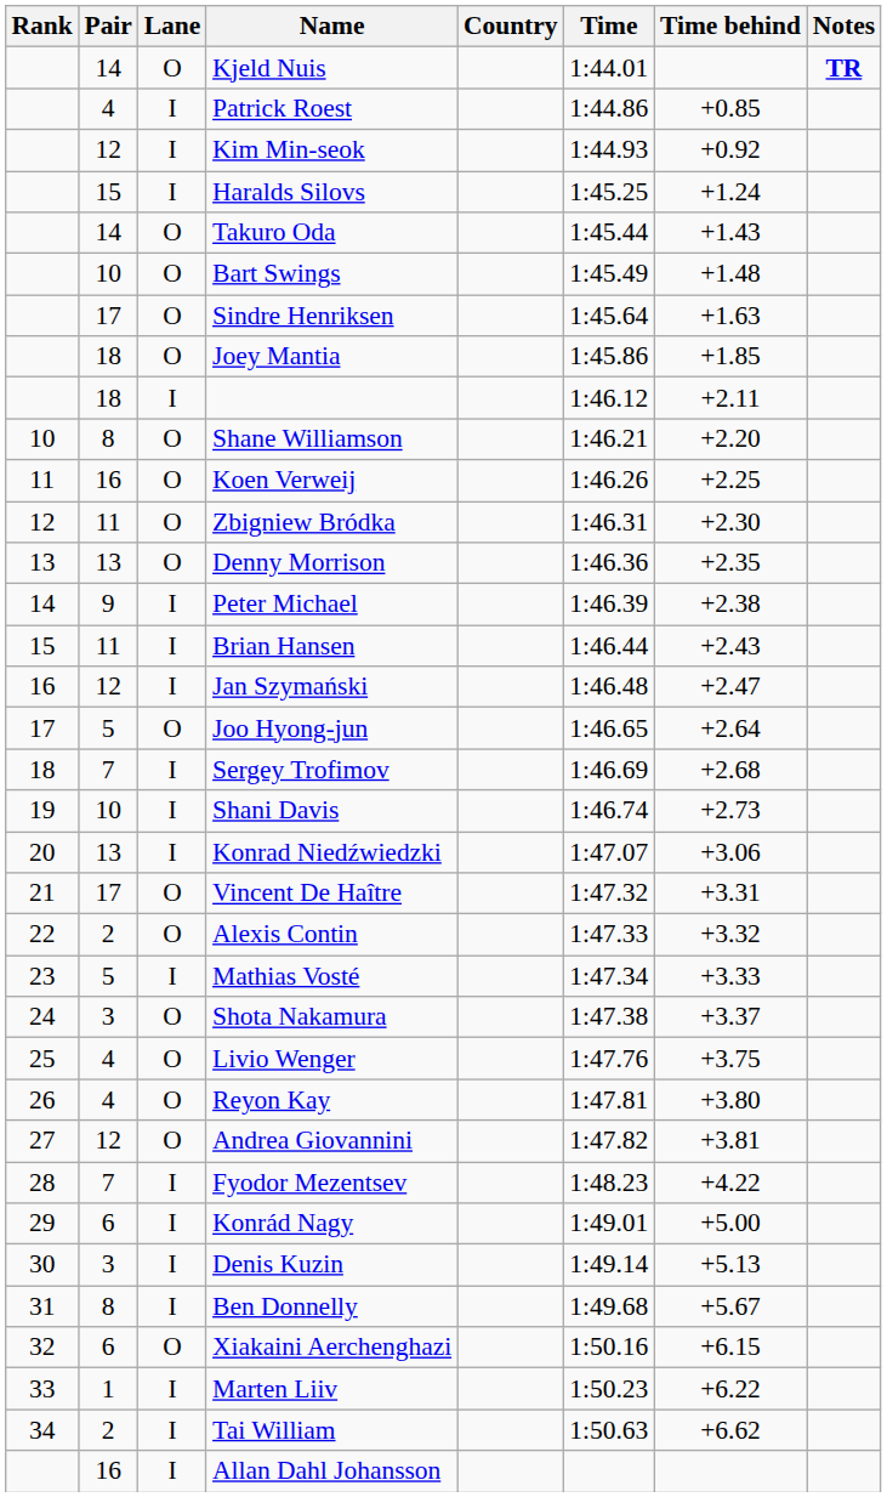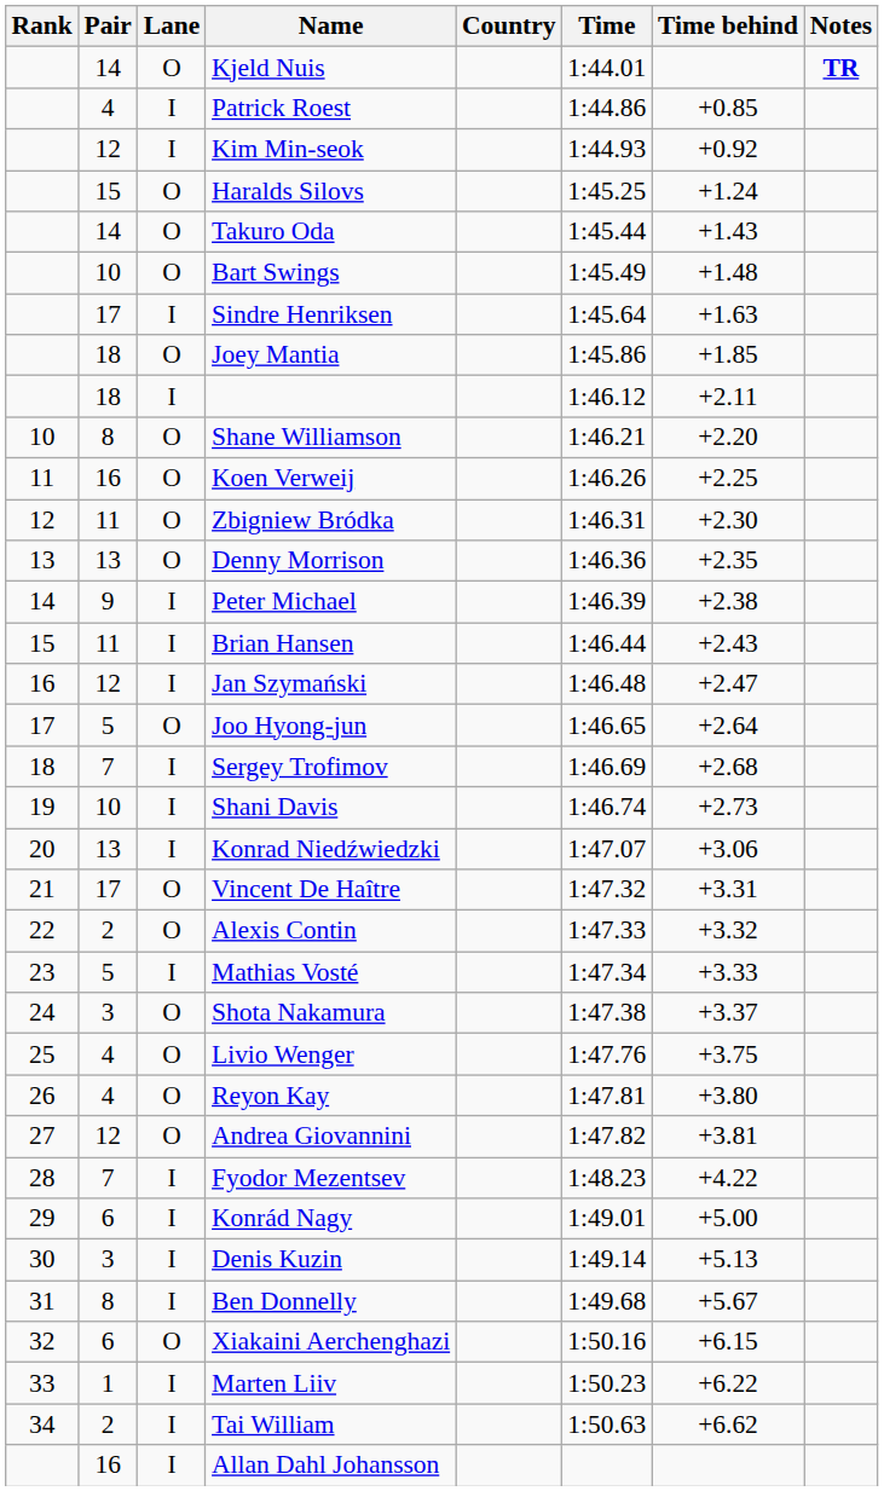 <table class="wikitable sortable" style="text-align:center">
 <tr>
 <th>Rank</th>
 <th>Pair</th>
 <th>Lane</th>
 <th>Name</th>
 <th>Country</th>
 <th>Time</th>
 <th>Time behind</th>
 <th>Notes</th>
 </tr>
 <tr>
 <td></td>
 <td>14</td>
 <td>O</td>
 <td align="left"><a href='#'>Kjeld Nuis</a></td>
 <td align="left"></td>
 <td>1:44.01</td>
 <td></td>
 <td><strong><a href='#'>TR</a></strong></td>
 </tr>
 <tr>
 <td></td>
 <td>4</td>
 <td>I</td>
 <td align="left"><a href='#'>Patrick Roest</a></td>
 <td align="left"></td>
 <td>1:44.86</td>
 <td>+0.85</td>
 <td></td>
 </tr>
 <tr>
 <td></td>
 <td>12</td>
 <td>I</td>
 <td align="left"><a href='#'>Kim Min-seok</a></td>
 <td align="left"></td>
 <td>1:44.93</td>
 <td>+0.92</td>
 <td></td>
 </tr>
 <tr>
 <td></td>
 <td>15</td>
-<td>I</td>
+<td>O</td>
 <td align="left"><a href='#'>Haralds Silovs</a></td>
 <td align="left"></td>
 <td>1:45.25</td>
 <td>+1.24</td>
 <td></td>
 </tr>
 <tr>
 <td></td>
 <td>14</td>
 <td>O</td>
 <td align="left"><a href='#'>Takuro Oda</a></td>
 <td align="left"></td>
 <td>1:45.44</td>
 <td>+1.43</td>
 <td></td>
 </tr>
 <tr>
 <td></td>
 <td>10</td>
 <td>O</td>
 <td align="left"><a href='#'>Bart Swings</a></td>
 <td align="left"></td>
 <td>1:45.49</td>
 <td>+1.48</td>
 <td></td>
 </tr>
 <tr>
 <td></td>
 <td>17</td>
-<td>O</td>
+<td>I</td>
 <td align="left"><a href='#'>Sindre Henriksen</a></td>
 <td align="left"></td>
 <td>1:45.64</td>
 <td>+1.63</td>
 <td></td>
 </tr>
 <tr>
 <td></td>
 <td>18</td>
 <td>O</td>
 <td align="left"><a href='#'>Joey Mantia</a></td>
 <td align="left"></td>
 <td>1:45.86</td>
 <td>+1.85</td>
 <td></td>
 </tr>
 <tr>
 <td></td>
 <td>18</td>
 <td>I</td>
 <td align="left"></td>
 <td align="left"></td>
 <td>1:46.12</td>
 <td>+2.11</td>
 <td></td>
 </tr>
 <tr>
 <td>10</td>
 <td>8</td>
 <td>O</td>
 <td align="left"><a href='#'>Shane Williamson</a></td>
 <td align="left"></td>
 <td>1:46.21</td>
 <td>+2.20</td>
 <td></td>
 </tr>
 <tr>
 <td>11</td>
 <td>16</td>
 <td>O</td>
 <td align="left"><a href='#'>Koen Verweij</a></td>
 <td align="left"></td>
 <td>1:46.26</td>
 <td>+2.25</td>
 <td></td>
 </tr>
 <tr>
 <td>12</td>
 <td>11</td>
 <td>O</td>
 <td align="left"><a href='#'>Zbigniew Bródka</a></td>
 <td align="left"></td>
 <td>1:46.31</td>
 <td>+2.30</td>
 <td></td>
 </tr>
 <tr>
 <td>13</td>
 <td>13</td>
 <td>O</td>
 <td align="left"><a href='#'>Denny Morrison</a></td>
 <td align="left"></td>
 <td>1:46.36</td>
 <td>+2.35</td>
 <td></td>
 </tr>
 <tr>
 <td>14</td>
 <td>9</td>
 <td>I</td>
 <td align="left"><a href='#'>Peter Michael</a></td>
 <td align="left"></td>
 <td>1:46.39</td>
 <td>+2.38</td>
 <td></td>
 </tr>
 <tr>
 <td>15</td>
 <td>11</td>
 <td>I</td>
 <td align="left"><a href='#'>Brian Hansen</a></td>
 <td align="left"></td>
 <td>1:46.44</td>
 <td>+2.43</td>
 <td></td>
 </tr>
 <tr>
 <td>16</td>
 <td>12</td>
 <td>I</td>
 <td align="left"><a href='#'>Jan Szymański</a></td>
 <td align="left"></td>
 <td>1:46.48</td>
 <td>+2.47</td>
 <td></td>
 </tr>
 <tr>
 <td>17</td>
 <td>5</td>
 <td>O</td>
 <td align="left"><a href='#'>Joo Hyong-jun</a></td>
 <td align="left"></td>
 <td>1:46.65</td>
 <td>+2.64</td>
 <td></td>
 </tr>
 <tr>
 <td>18</td>
 <td>7</td>
 <td>I</td>
 <td align="left"><a href='#'>Sergey Trofimov</a></td>
 <td align="left"></td>
 <td>1:46.69</td>
 <td>+2.68</td>
 <td></td>
 </tr>
 <tr>
 <td>19</td>
 <td>10</td>
 <td>I</td>
 <td align="left"><a href='#'>Shani Davis</a></td>
 <td align="left"></td>
 <td>1:46.74</td>
 <td>+2.73</td>
 <td></td>
 </tr>
 <tr>
 <td>20</td>
 <td>13</td>
 <td>I</td>
 <td align="left"><a href='#'>Konrad Niedźwiedzki</a></td>
 <td align="left"></td>
 <td>1:47.07</td>
 <td>+3.06</td>
 <td></td>
 </tr>
 <tr>
 <td>21</td>
 <td>17</td>
 <td>O</td>
 <td align="left"><a href='#'>Vincent De Haître</a></td>
 <td align="left"></td>
 <td>1:47.32</td>
 <td>+3.31</td>
 <td></td>
 </tr>
 <tr>
 <td>22</td>
 <td>2</td>
 <td>O</td>
 <td align="left"><a href='#'>Alexis Contin</a></td>
 <td align="left"></td>
 <td>1:47.33</td>
 <td>+3.32</td>
 <td></td>
 </tr>
 <tr>
 <td>23</td>
 <td>5</td>
 <td>I</td>
 <td align="left"><a href='#'>Mathias Vosté</a></td>
 <td align="left"></td>
 <td>1:47.34</td>
 <td>+3.33</td>
 <td></td>
 </tr>
 <tr>
 <td>24</td>
 <td>3</td>
 <td>O</td>
 <td align="left"><a href='#'>Shota Nakamura</a></td>
 <td align="left"></td>
 <td>1:47.38</td>
 <td>+3.37</td>
 <td></td>
 </tr>
 <tr>
 <td>25</td>
 <td>4</td>
 <td>O</td>
 <td align="left"><a href='#'>Livio Wenger</a></td>
 <td align="left"></td>
 <td>1:47.76</td>
 <td>+3.75</td>
 <td></td>
 </tr>
 <tr>
 <td>26</td>
 <td>4</td>
 <td>O</td>
 <td align="left"><a href='#'>Reyon Kay</a></td>
 <td align="left"></td>
 <td>1:47.81</td>
 <td>+3.80</td>
 <td></td>
 </tr>
 <tr>
 <td>27</td>
 <td>12</td>
 <td>O</td>
 <td align="left"><a href='#'>Andrea Giovannini</a></td>
 <td align="left"></td>
 <td>1:47.82</td>
 <td>+3.81</td>
 <td></td>
 </tr>
 <tr>
 <td>28</td>
 <td>7</td>
 <td>I</td>
 <td align="left"><a href='#'>Fyodor Mezentsev</a></td>
 <td align="left"></td>
 <td>1:48.23</td>
 <td>+4.22</td>
 <td></td>
 </tr>
 <tr>
 <td>29</td>
 <td>6</td>
 <td>I</td>
 <td align="left"><a href='#'>Konrád Nagy</a></td>
 <td align="left"></td>
 <td>1:49.01</td>
 <td>+5.00</td>
 <td></td>
 </tr>
 <tr>
 <td>30</td>
 <td>3</td>
 <td>I</td>
 <td align="left"><a href='#'>Denis Kuzin</a></td>
 <td align="left"></td>
 <td>1:49.14</td>
 <td>+5.13</td>
 <td></td>
 </tr>
 <tr>
 <td>31</td>
 <td>8</td>
 <td>I</td>
 <td align="left"><a href='#'>Ben Donnelly</a></td>
 <td align="left"></td>
 <td>1:49.68</td>
 <td>+5.67</td>
 <td></td>
 </tr>
 <tr>
 <td>32</td>
 <td>6</td>
 <td>O</td>
 <td align="left"><a href='#'>Xiakaini Aerchenghazi</a></td>
 <td align="left"></td>
 <td>1:50.16</td>
 <td>+6.15</td>
 <td></td>
 </tr>
 <tr>
 <td>33</td>
 <td>1</td>
 <td>I</td>
 <td align="left"><a href='#'>Marten Liiv</a></td>
 <td align="left"></td>
 <td>1:50.23</td>
 <td>+6.22</td>
 <td></td>
 </tr>
 <tr>
 <td>34</td>
 <td>2</td>
 <td>I</td>
 <td align="left"><a href='#'>Tai William</a></td>
 <td align="left"></td>
 <td>1:50.63</td>
 <td>+6.62</td>
 <td></td>
 </tr>
 <tr>
 <td></td>
 <td>16</td>
 <td>I</td>
 <td align="left"><a href='#'>Allan Dahl Johansson</a></td>
 <td align="left"></td>
 <td></td>
 <td></td>
 <td></td>
 </tr>
 </table>
